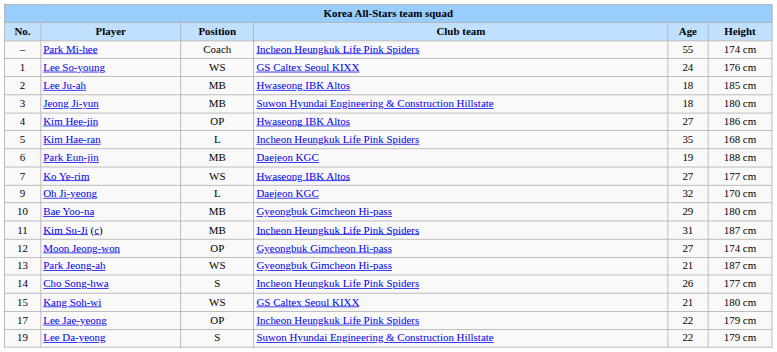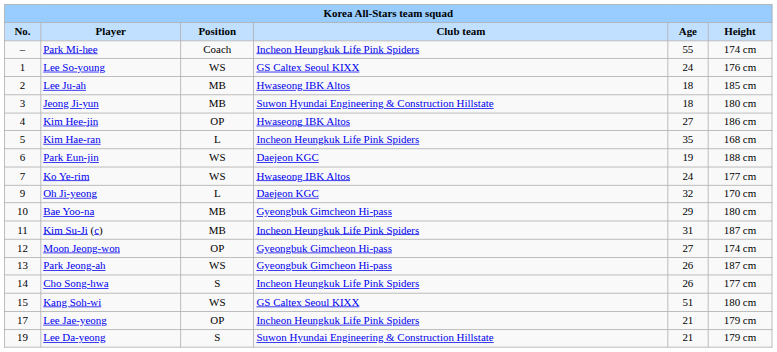 <table class="sortable wikitable" style="font-size:90%; text-align:center; width:80%;">
 <tr style="text-align:center; background:#99CCFF">
 <td colspan=6><strong>Korea All-Stars team squad</strong></td>
 </tr>
 <tr style="text-align:center; background:#C1E0FF">
 <td><strong>No.</strong></td>
 <td><strong>Player</strong></td>
 <td><strong>Position</strong></td>
 <td><strong>Club team</strong></td>
 <td><strong>Age</strong></td>
 <td><strong>Height</strong></td>
 </tr>
 <tr>
 <td>–</td>
 <td align=left><a href='#'>Park Mi-hee</a></td>
 <td>Coach</td>
 <td align=left> <a href='#'>Incheon Heungkuk Life Pink Spiders</a></td>
 <td>55</td>
 <td>174 cm</td>
 </tr>
 <tr>
 <td>1</td>
 <td align=left><a href='#'>Lee So-young</a></td>
 <td>WS</td>
 <td align=left> <a href='#'>GS Caltex Seoul KIXX</a></td>
 <td>24</td>
 <td>176 cm</td>
 </tr>
 <tr>
 <td>2</td>
 <td align=left><a href='#'>Lee Ju-ah</a></td>
 <td>MB</td>
 <td align=left> <a href='#'>Hwaseong IBK Altos</a></td>
 <td>18</td>
 <td>185 cm</td>
 </tr>
 <tr>
 <td>3</td>
 <td align=left><a href='#'>Jeong Ji-yun</a></td>
 <td>MB</td>
 <td align=left> <a href='#'>Suwon Hyundai Engineering & Construction Hillstate</a></td>
 <td>18</td>
 <td>180 cm</td>
 </tr>
 <tr>
 <td>4</td>
 <td align=left><a href='#'>Kim Hee-jin</a></td>
 <td>OP</td>
 <td align=left> <a href='#'>Hwaseong IBK Altos</a></td>
 <td>27</td>
 <td>186 cm</td>
 </tr>
 <tr>
 <td>5</td>
 <td align=left><a href='#'>Kim Hae-ran</a></td>
 <td>L</td>
 <td align=left> <a href='#'>Incheon Heungkuk Life Pink Spiders</a></td>
 <td>35</td>
 <td>168 cm</td>
 </tr>
 <tr>
 <td>6</td>
 <td align=left><a href='#'>Park Eun-jin</a></td>
-<td>MB</td>
+<td>WS</td>
 <td align=left> <a href='#'>Daejeon KGC</a></td>
 <td>19</td>
 <td>188 cm</td>
 </tr>
 <tr>
 <td>7</td>
 <td align=left><a href='#'>Ko Ye-rim</a></td>
 <td>WS</td>
 <td align=left> <a href='#'>Hwaseong IBK Altos</a></td>
-<td>27</td>
+<td>24</td>
 <td>177 cm</td>
 </tr>
 <tr>
 <td>9</td>
 <td align=left><a href='#'>Oh Ji-yeong</a></td>
 <td>L</td>
 <td align=left> <a href='#'>Daejeon KGC</a></td>
 <td>32</td>
 <td>170 cm</td>
 </tr>
 <tr>
 <td>10</td>
 <td align=left><a href='#'>Bae Yoo-na</a></td>
 <td>MB</td>
 <td align=left> <a href='#'>Gyeongbuk Gimcheon Hi-pass</a></td>
 <td>29</td>
 <td>180 cm</td>
 </tr>
 <tr>
 <td>11</td>
 <td align=left><a href='#'>Kim Su-Ji</a> (<a href='#'>c</a>)</td>
 <td>MB</td>
 <td align=left> <a href='#'>Incheon Heungkuk Life Pink Spiders</a></td>
 <td>31</td>
 <td>187 cm</td>
 </tr>
 <tr>
 <td>12</td>
 <td align=left><a href='#'>Moon Jeong-won</a></td>
 <td>OP</td>
 <td align=left> <a href='#'>Gyeongbuk Gimcheon Hi-pass</a></td>
 <td>27</td>
 <td>174 cm</td>
 </tr>
 <tr>
 <td>13</td>
 <td align=left><a href='#'>Park Jeong-ah</a></td>
 <td>WS</td>
 <td align=left> <a href='#'>Gyeongbuk Gimcheon Hi-pass</a></td>
-<td>21</td>
+<td>26</td>
 <td>187 cm</td>
 </tr>
 <tr>
 <td>14</td>
 <td align=left><a href='#'>Cho Song-hwa</a></td>
 <td>S</td>
 <td align=left> <a href='#'>Incheon Heungkuk Life Pink Spiders</a></td>
 <td>26</td>
 <td>177 cm</td>
 </tr>
 <tr>
 <td>15</td>
 <td align=left><a href='#'>Kang Soh-wi</a></td>
 <td>WS</td>
 <td align=left> <a href='#'>GS Caltex Seoul KIXX</a></td>
-<td>21</td>
+<td>51</td>
 <td>180 cm</td>
 </tr>
 <tr>
 <td>17</td>
 <td align=left><a href='#'>Lee Jae-yeong</a></td>
 <td>OP</td>
 <td align=left> <a href='#'>Incheon Heungkuk Life Pink Spiders</a></td>
-<td>22</td>
+<td>21</td>
 <td>179 cm</td>
 </tr>
 <tr>
 <td>19</td>
 <td align=left><a href='#'>Lee Da-yeong</a></td>
 <td>S</td>
 <td align=left> <a href='#'>Suwon Hyundai Engineering & Construction Hillstate</a></td>
-<td>22</td>
+<td>21</td>
 <td>179 cm</td>
 </tr>
 </table>
